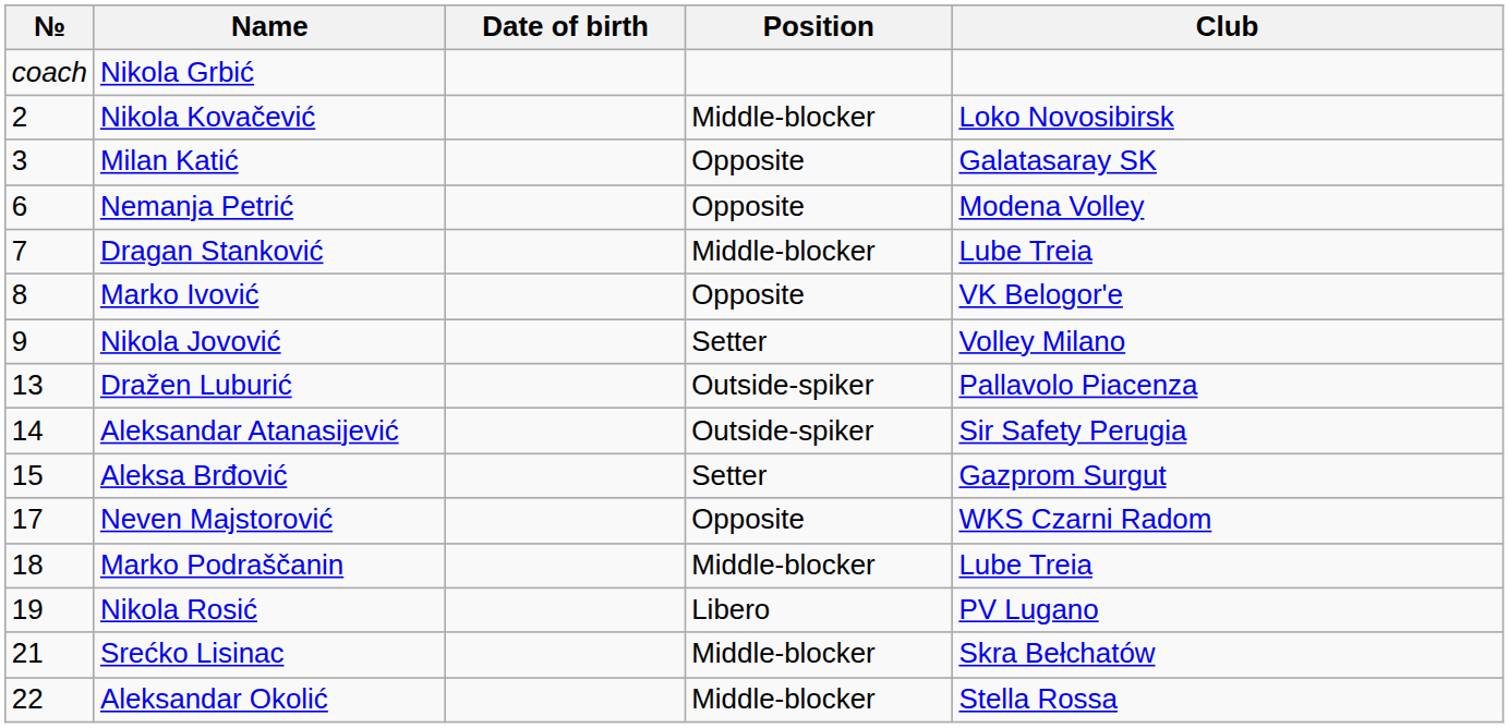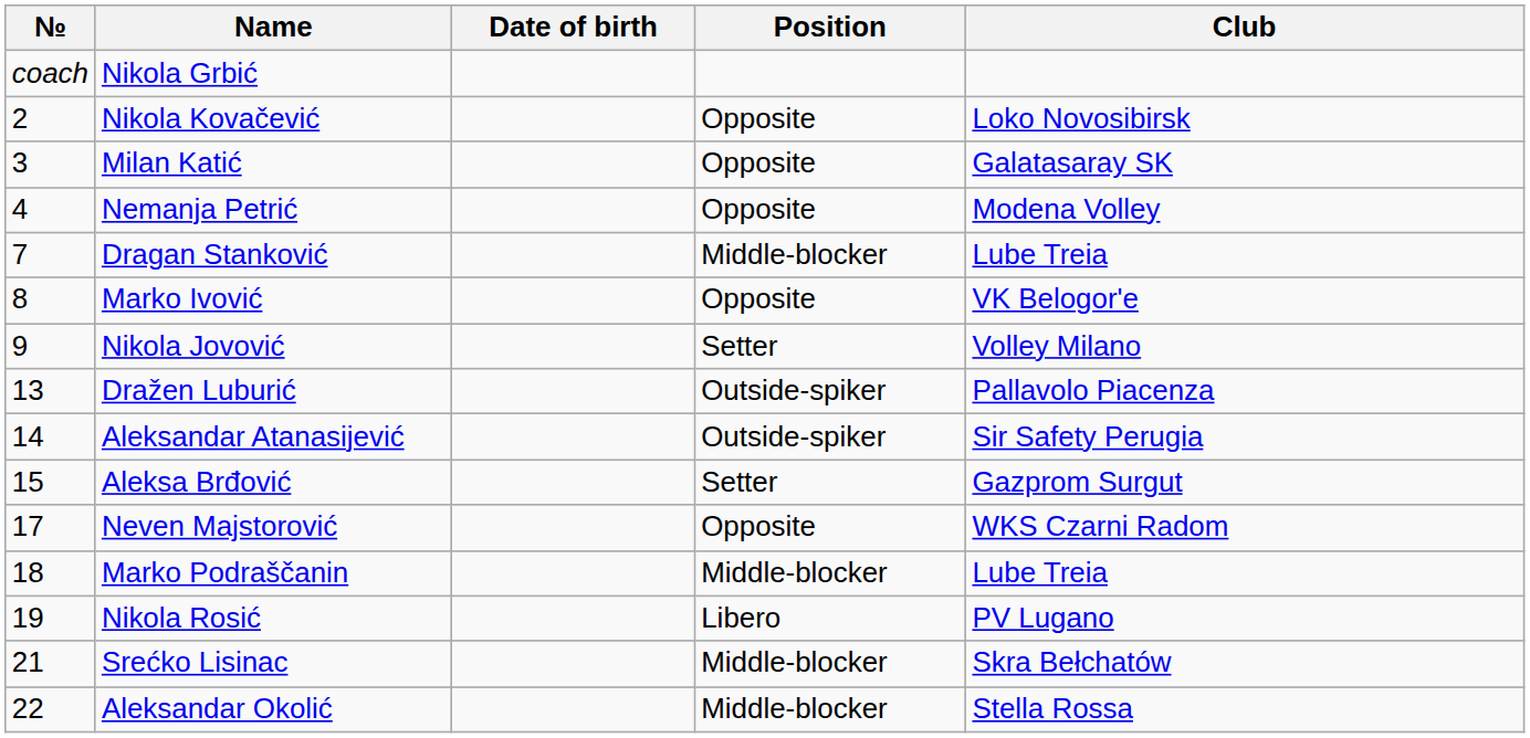 <table class=wikitable sortable style=font-size:100%; text-align:center;>
 <tr>
 <th>№</th>
 <th style=width:12em>Name</th>
 <th style=width:8em>Date of birth</th>
 <th style=width:9em>Position</th>
 <th style=width:19em>Club</th>
 </tr>
 <tr>
 <td><em>coach</em></td>
 <td><a href='#'>Nikola Grbić</a></td>
 <td></td>
 <td></td>
 </tr>
 <tr>
 <td>2</td>
 <td><a href='#'>Nikola Kovačević</a></td>
 <td></td>
-<td>Middle-blocker</td>
+<td>Opposite</td>
 <td> <a href='#'>Loko Novosibirsk</a></td>
 </tr>
 <tr>
 <td>3</td>
 <td><a href='#'>Milan Katić</a></td>
 <td></td>
 <td>Opposite</td>
 <td> <a href='#'>Galatasaray SK</a></td>
 </tr>
 <tr>
-<td>6</td>
+<td>4</td>
 <td><a href='#'>Nemanja Petrić</a></td>
 <td></td>
 <td>Opposite</td>
 <td> <a href='#'>Modena Volley</a></td>
 </tr>
 <tr>
 <td>7</td>
 <td><a href='#'>Dragan Stanković</a></td>
 <td></td>
 <td>Middle-blocker</td>
 <td> <a href='#'>Lube Treia</a></td>
 </tr>
 <tr>
 <td>8</td>
 <td><a href='#'>Marko Ivović</a></td>
 <td></td>
 <td>Opposite</td>
 <td> <a href='#'>VK Belogor'e</a></td>
 </tr>
 <tr>
 <td>9</td>
 <td><a href='#'>Nikola Jovović</a></td>
 <td></td>
 <td>Setter</td>
 <td> <a href='#'>Volley Milano</a></td>
 </tr>
 <tr>
 <td>13</td>
 <td><a href='#'>Dražen Luburić</a></td>
 <td></td>
 <td>Outside-spiker</td>
 <td> <a href='#'>Pallavolo Piacenza</a></td>
 </tr>
 <tr>
 <td>14</td>
 <td><a href='#'>Aleksandar Atanasijević</a></td>
 <td></td>
 <td>Outside-spiker</td>
 <td> <a href='#'>Sir Safety Perugia</a></td>
 </tr>
 <tr>
 <td>15</td>
 <td><a href='#'>Aleksa Brđović</a></td>
 <td></td>
 <td>Setter</td>
 <td> <a href='#'>Gazprom Surgut</a></td>
 </tr>
 <tr>
 <td>17</td>
 <td><a href='#'>Neven Majstorović</a></td>
 <td></td>
 <td>Opposite</td>
 <td> <a href='#'>WKS Czarni Radom</a></td>
 </tr>
 <tr>
 <td>18</td>
 <td><a href='#'>Marko Podraščanin</a></td>
 <td></td>
 <td>Middle-blocker</td>
 <td> <a href='#'>Lube Treia</a></td>
 </tr>
 <tr>
 <td>19</td>
 <td><a href='#'>Nikola Rosić</a></td>
 <td></td>
 <td>Libero</td>
 <td> <a href='#'>PV Lugano</a></td>
 </tr>
 <tr>
 <td>21</td>
 <td><a href='#'>Srećko Lisinac</a></td>
 <td></td>
 <td>Middle-blocker</td>
 <td> <a href='#'>Skra Bełchatów</a></td>
 </tr>
 <tr>
 <td>22</td>
 <td><a href='#'>Aleksandar Okolić</a></td>
 <td></td>
 <td>Middle-blocker</td>
 <td> <a href='#'>Stella Rossa</a></td>
 </tr>
 </table>
